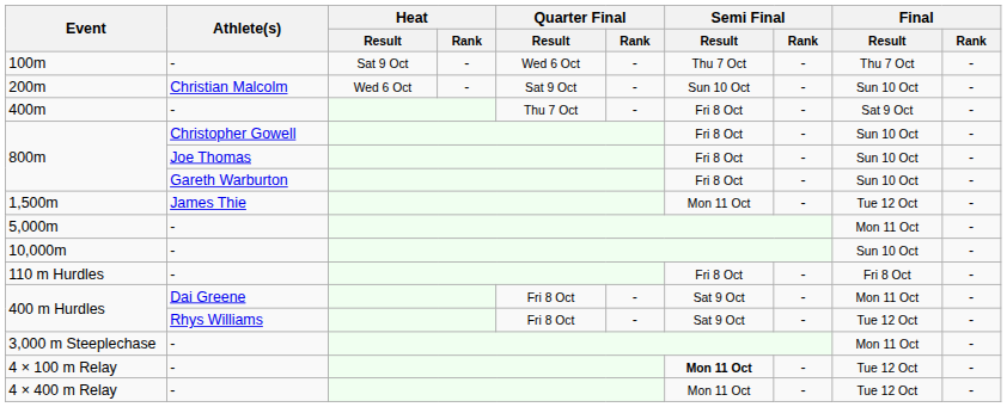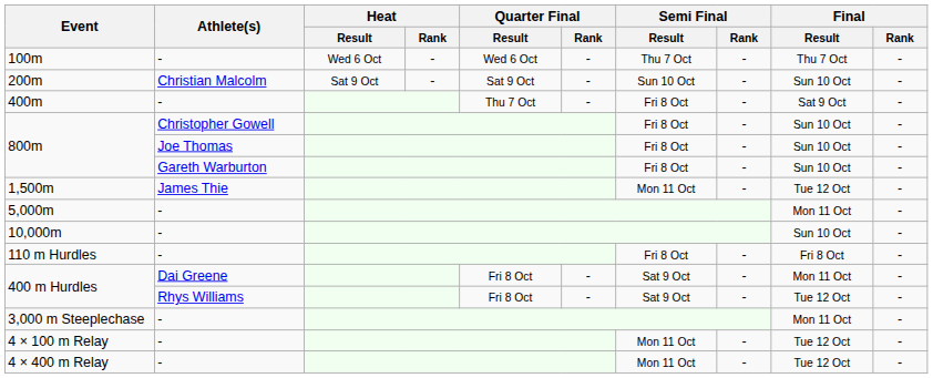 <table class=wikitable style="font-size:90%">
 <tr>
 <th rowspan="2" width=150>Event</th>
 <th rowspan="2" width=150>Athlete(s)</th>
 <th colspan="2" width=150>Heat</th>
 <th colspan="2" width=150>Quarter Final</th>
 <th colspan="2" width=150>Semi Final</th>
 <th colspan="2" width=150>Final</th>
 </tr>
 <tr>
 <th style="line-height:1em" width=100><small>Result</small></th>
 <th style="line-height:1em" width=50><small>Rank</small></th>
 <th style="line-height:1em" width=100><small>Result</small></th>
 <th style="line-height:1em" width=50><small>Rank</small></th>
 <th style="line-height:1em" width=100><small>Result</small></th>
 <th style="line-height:1em" width=50><small>Rank</small></th>
 <th style="line-height:1em" width=100><small>Result</small></th>
 <th style="line-height:1em" width=50><small>Rank</small></th>
 </tr>
 <tr>
 <td>100m</td>
 <td>-</td>
-<td align="center"><small>Sat 9 Oct</small></td>
+<td align="center"><small>Wed 6 Oct</small></td>
 <td align="center">-</td>
 <td align="center"><small>Wed 6 Oct</small></td>
 <td align="center">-</td>
 <td align="center"><small>Thu 7 Oct</small></td>
 <td align="center">-</td>
 <td align="center"><small>Thu 7 Oct</small></td>
 <td align="center">-</td>
 </tr>
 <tr>
 <td>200m</td>
 <td><a href='#'>Christian Malcolm</a></td>
-<td align="center"><small>Wed 6 Oct</small></td>
+<td align="center"><small>Sat 9 Oct</small></td>
 <td align="center">-</td>
 <td align="center"><small>Sat 9 Oct</small></td>
 <td align="center">-</td>
 <td align="center"><small>Sun 10 Oct</small></td>
 <td align="center">-</td>
 <td align="center"><small>Sun 10 Oct</small></td>
 <td align="center">-</td>
 </tr>
 <tr>
 <td>400m</td>
 <td>-</td>
 <td bgcolor="honeydew" colspan=2></td>
 <td align="center"><small>Thu 7 Oct</small></td>
 <td align="center">-</td>
 <td align="center"><small>Fri 8 Oct</small></td>
 <td align="center">-</td>
 <td align="center"><small>Sat 9 Oct</small></td>
 <td align="center">-</td>
 </tr>
 <tr>
 <td rowspan=3>800m</td>
 <td><a href='#'>Christopher Gowell</a></td>
 <td bgcolor="honeydew" colspan=4></td>
 <td align="center"><small>Fri 8 Oct</small></td>
 <td align="center">-</td>
 <td align="center"><small>Sun 10 Oct</small></td>
 <td align="center">-</td>
 </tr>
 <tr>
 <td><a href='#'>Joe Thomas</a></td>
 <td bgcolor="honeydew" colspan=4></td>
 <td align="center"><small>Fri 8 Oct</small></td>
 <td align="center">-</td>
 <td align="center"><small>Sun 10 Oct</small></td>
 <td align="center">-</td>
 </tr>
 <tr>
 <td><a href='#'>Gareth Warburton</a></td>
 <td bgcolor="honeydew" colspan=4></td>
 <td align="center"><small>Fri 8 Oct</small></td>
 <td align="center">-</td>
 <td align="center"><small>Sun 10 Oct</small></td>
 <td align="center">-</td>
 </tr>
 <tr>
 <td>1,500m</td>
 <td><a href='#'>James Thie</a></td>
 <td bgcolor="honeydew" colspan=4></td>
 <td align="center"><small>Mon 11 Oct</small></td>
 <td align="center">-</td>
 <td align="center"><small>Tue 12 Oct</small></td>
 <td align="center">-</td>
 </tr>
 <tr>
 <td>5,000m</td>
 <td>-</td>
 <td bgcolor="honeydew" colspan=6></td>
 <td align="center"><small>Mon 11 Oct</small></td>
 <td align="center">-</td>
 </tr>
 <tr>
 <td>10,000m</td>
 <td>-</td>
 <td bgcolor="honeydew" colspan=6></td>
 <td align="center"><small>Sun 10 Oct</small></td>
 <td align="center">-</td>
 </tr>
 <tr>
 <td>110 m Hurdles</td>
 <td>-</td>
 <td bgcolor="honeydew" colspan=4></td>
 <td align="center"><small>Fri 8 Oct</small></td>
 <td align="center">-</td>
 <td align="center"><small>Fri 8 Oct</small></td>
 <td align="center">-</td>
 </tr>
 <tr>
 <td rowspan=2>400 m Hurdles</td>
 <td><a href='#'>Dai Greene</a></td>
 <td bgcolor="honeydew" colspan=2></td>
 <td align="center"><small>Fri 8 Oct</small></td>
 <td align="center">-</td>
 <td align="center"><small>Sat 9 Oct</small></td>
 <td align="center">-</td>
 <td align="center"><small>Mon 11 Oct</small></td>
 <td align="center">-</td>
 </tr>
 <tr>
 <td><a href='#'>Rhys Williams</a></td>
 <td bgcolor="honeydew" colspan=2></td>
 <td align="center"><small>Fri 8 Oct</small></td>
 <td align="center">-</td>
 <td align="center"><small>Sat 9 Oct</small></td>
 <td align="center">-</td>
 <td align="center"><small>Tue 12 Oct</small></td>
 <td align="center">-</td>
 </tr>
 <tr>
 <td>3,000 m Steeplechase</td>
 <td>-</td>
 <td bgcolor="honeydew" colspan=6></td>
 <td align="center"><small>Mon 11 Oct</small></td>
 <td align="center">-</td>
 </tr>
 <tr>
 <td>4 × 100 m Relay</td>
 <td>-</td>
 <td bgcolor="honeydew" colspan=4></td>
-<td align="center"><strong><small>Mon 11 Oct</small></strong></td>
+<td align="center"><small>Mon 11 Oct</small></td>
 <td align="center">-</td>
 <td align="center"><small>Tue 12 Oct</small></td>
 <td align="center">-</td>
 </tr>
 <tr>
 <td>4 × 400 m Relay</td>
 <td>-</td>
 <td bgcolor="honeydew" colspan=4></td>
 <td align="center"><small>Mon 11 Oct</small></td>
 <td align="center">-</td>
 <td align="center"><small>Tue 12 Oct</small></td>
 <td align="center">-</td>
 </tr>
 </table>
